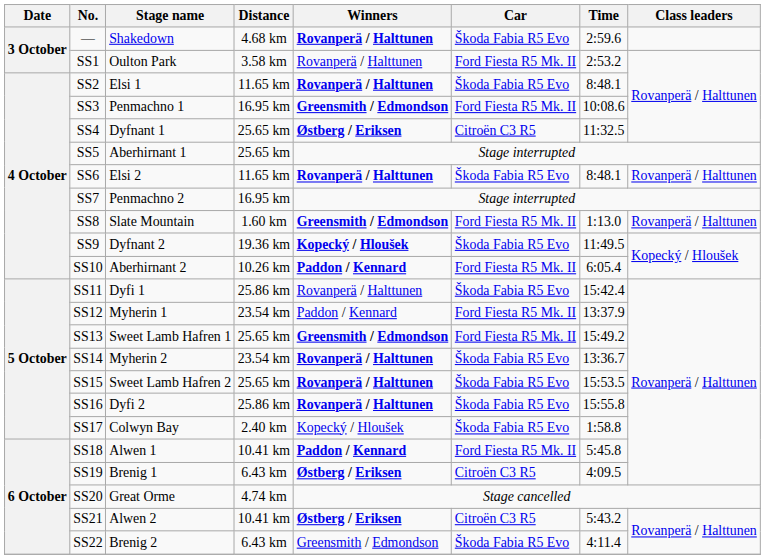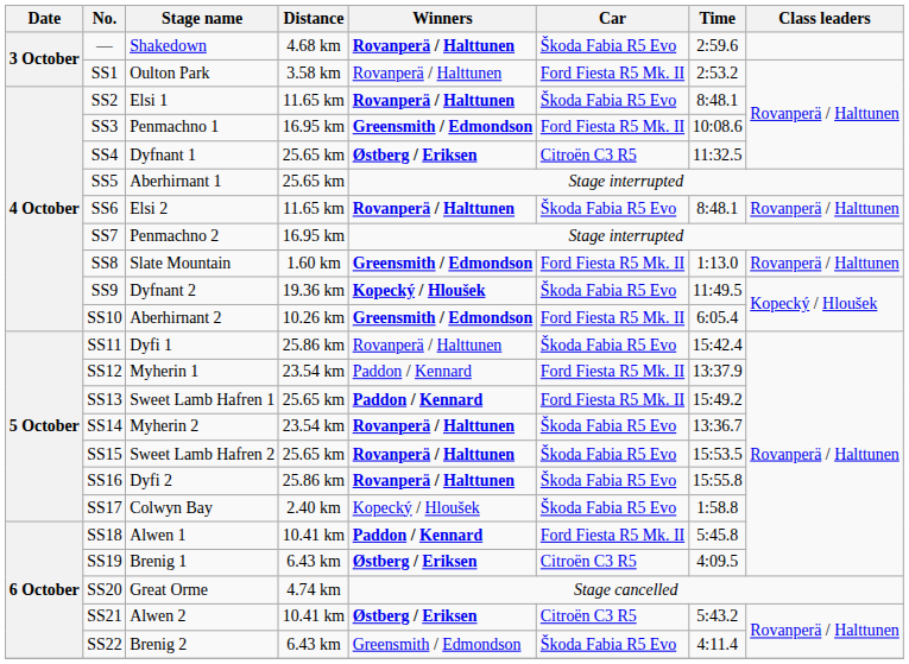 <table class="wikitable" style="font-size: 85%;">
 <tr>
 <th>Date</th>
 <th>No.</th>
 <th>Stage name</th>
 <th>Distance</th>
 <th>Winners</th>
 <th>Car</th>
 <th>Time</th>
 <th>Class leaders</th>
 </tr>
 <tr>
 <th nowrap rowspan="2">3 October</th>
 <td align="center">—</td>
 <td nowrap><a href='#'>Shakedown</a></td>
 <td align="center">4.68 km</td>
 <td><strong><a href='#'>Rovanperä</a> / <a href='#'>Halttunen</a></strong></td>
 <td><a href='#'>Škoda Fabia R5 Evo</a></td>
 <td align="center">2:59.6</td>
 <td></td>
 </tr>
 <tr>
 <td align="center">SS1</td>
 <td>Oulton Park</td>
 <td align="center">3.58 km</td>
 <td><a href='#'>Rovanperä</a> / <a href='#'>Halttunen</a></td>
 <td><a href='#'>Ford Fiesta R5 Mk. II</a></td>
 <td align="center">2:53.2</td>
 <td rowspan="4"><a href='#'>Rovanperä</a> / <a href='#'>Halttunen</a></td>
 </tr>
 <tr>
 <th rowspan="9">4 October</th>
 <td align="center">SS2</td>
 <td>Elsi 1</td>
 <td align="center">11.65 km</td>
 <td><strong><a href='#'>Rovanperä</a> / <a href='#'>Halttunen</a></strong></td>
 <td><a href='#'>Škoda Fabia R5 Evo</a></td>
 <td align="center">8:48.1</td>
 </tr>
 <tr>
 <td align="center">SS3</td>
 <td>Penmachno 1</td>
 <td align="center">16.95 km</td>
 <td><strong><a href='#'>Greensmith</a> / <a href='#'>Edmondson</a></strong></td>
 <td><a href='#'>Ford Fiesta R5 Mk. II</a></td>
 <td align="center">10:08.6</td>
 </tr>
 <tr>
 <td align="center">SS4</td>
 <td>Dyfnant 1</td>
 <td align="center">25.65 km</td>
 <td><strong><a href='#'>Østberg</a> / <a href='#'>Eriksen</a></strong></td>
 <td><a href='#'>Citroën C3 R5</a></td>
 <td align="center">11:32.5</td>
 </tr>
 <tr>
 <td align="center">SS5</td>
 <td>Aberhirnant 1</td>
 <td align="center">25.65 km</td>
 <td colspan="4" align="center"><em>Stage interrupted</em></td>
 </tr>
 <tr>
 <td align="center">SS6</td>
 <td>Elsi 2</td>
 <td align="center">11.65 km</td>
 <td><strong><a href='#'>Rovanperä</a> / <a href='#'>Halttunen</a></strong></td>
 <td><a href='#'>Škoda Fabia R5 Evo</a></td>
 <td align="center">8:48.1</td>
 <td><a href='#'>Rovanperä</a> / <a href='#'>Halttunen</a></td>
 </tr>
 <tr>
 <td align="center">SS7</td>
 <td>Penmachno 2</td>
 <td align="center">16.95 km</td>
 <td colspan="4" align="center"><em>Stage interrupted</em></td>
 </tr>
 <tr>
 <td align="center">SS8</td>
 <td>Slate Mountain</td>
 <td align="center">1.60 km</td>
 <td><strong><a href='#'>Greensmith</a> / <a href='#'>Edmondson</a></strong></td>
 <td><a href='#'>Ford Fiesta R5 Mk. II</a></td>
 <td align="center">1:13.0</td>
 <td><a href='#'>Rovanperä</a> / <a href='#'>Halttunen</a></td>
 </tr>
 <tr>
 <td align="center">SS9</td>
 <td>Dyfnant 2</td>
 <td align="center">19.36 km</td>
 <td><strong><a href='#'>Kopecký</a> / <a href='#'>Hloušek</a></strong></td>
 <td><a href='#'>Škoda Fabia R5 Evo</a></td>
 <td align="center">11:49.5</td>
 <td rowspan="2"><a href='#'>Kopecký</a> / <a href='#'>Hloušek</a></td>
 </tr>
 <tr>
 <td align="center">SS10</td>
 <td>Aberhirnant 2</td>
 <td align="center">10.26 km</td>
-<td><strong><a href='#'>Paddon</a> / <a href='#'>Kennard</a></strong></td>
+<td><strong><a href='#'>Greensmith</a> / <a href='#'>Edmondson</a></strong></td>
 <td><a href='#'>Ford Fiesta R5 Mk. II</a></td>
 <td align="center">6:05.4</td>
 </tr>
 <tr>
 <th rowspan="7">5 October</th>
 <td align="center">SS11</td>
 <td>Dyfi 1</td>
 <td align="center">25.86 km</td>
 <td><a href='#'>Rovanperä</a> / <a href='#'>Halttunen</a></td>
 <td><a href='#'>Škoda Fabia R5 Evo</a></td>
 <td align="center">15:42.4</td>
 <td rowspan="9"><a href='#'>Rovanperä</a> / <a href='#'>Halttunen</a></td>
 </tr>
 <tr>
 <td align="center">SS12</td>
 <td>Myherin 1</td>
 <td align="center">23.54 km</td>
 <td><a href='#'>Paddon</a> / <a href='#'>Kennard</a></td>
 <td><a href='#'>Ford Fiesta R5 Mk. II</a></td>
 <td align="center">13:37.9</td>
 </tr>
 <tr>
 <td align="center">SS13</td>
 <td>Sweet Lamb Hafren 1</td>
 <td align="center">25.65 km</td>
-<td><strong><a href='#'>Greensmith</a> / <a href='#'>Edmondson</a></strong></td>
+<td><strong><a href='#'>Paddon</a> / <a href='#'>Kennard</a></strong></td>
 <td><a href='#'>Ford Fiesta R5 Mk. II</a></td>
 <td align="center">15:49.2</td>
 </tr>
 <tr>
 <td align="center">SS14</td>
 <td>Myherin 2</td>
 <td align="center">23.54 km</td>
 <td><strong><a href='#'>Rovanperä</a> / <a href='#'>Halttunen</a></strong></td>
 <td><a href='#'>Škoda Fabia R5 Evo</a></td>
 <td align="center">13:36.7</td>
 </tr>
 <tr>
 <td align="center">SS15</td>
 <td>Sweet Lamb Hafren 2</td>
 <td align="center">25.65 km</td>
 <td><strong><a href='#'>Rovanperä</a> / <a href='#'>Halttunen</a></strong></td>
 <td><a href='#'>Škoda Fabia R5 Evo</a></td>
 <td align="center">15:53.5</td>
 </tr>
 <tr>
 <td align="center">SS16</td>
 <td>Dyfi 2</td>
 <td align="center">25.86 km</td>
 <td><strong><a href='#'>Rovanperä</a> / <a href='#'>Halttunen</a></strong></td>
 <td><a href='#'>Škoda Fabia R5 Evo</a></td>
 <td align="center">15:55.8</td>
 </tr>
 <tr>
 <td align="center">SS17</td>
 <td>Colwyn Bay</td>
 <td align="center">2.40 km</td>
 <td><a href='#'>Kopecký</a> / <a href='#'>Hloušek</a></td>
 <td><a href='#'>Škoda Fabia R5 Evo</a></td>
 <td align="center">1:58.8</td>
 </tr>
 <tr>
 <th rowspan="5">6 October</th>
 <td align="center">SS18</td>
 <td>Alwen 1</td>
 <td align="center">10.41 km</td>
 <td><strong><a href='#'>Paddon</a> / <a href='#'>Kennard</a></strong></td>
 <td><a href='#'>Ford Fiesta R5 Mk. II</a></td>
 <td align="center">5:45.8</td>
 </tr>
 <tr>
 <td align="center">SS19</td>
 <td>Brenig 1</td>
 <td align="center">6.43 km</td>
 <td><strong><a href='#'>Østberg</a> / <a href='#'>Eriksen</a></strong></td>
 <td><a href='#'>Citroën C3 R5</a></td>
 <td align="center">4:09.5</td>
 </tr>
 <tr>
 <td align="center">SS20</td>
 <td>Great Orme</td>
 <td align="center">4.74 km</td>
 <td colspan="4" align="center"><em>Stage cancelled</em></td>
 </tr>
 <tr>
 <td align="center">SS21</td>
 <td>Alwen 2</td>
 <td align="center">10.41 km</td>
 <td><strong><a href='#'>Østberg</a> / <a href='#'>Eriksen</a></strong></td>
 <td><a href='#'>Citroën C3 R5</a></td>
 <td align="center">5:43.2</td>
 <td rowspan="2"><a href='#'>Rovanperä</a> / <a href='#'>Halttunen</a></td>
 </tr>
 <tr>
 <td align="center">SS22</td>
 <td>Brenig 2</td>
 <td align="center">6.43 km</td>
 <td><a href='#'>Greensmith</a> / <a href='#'>Edmondson</a></td>
 <td><a href='#'>Škoda Fabia R5 Evo</a></td>
 <td align="center">4:11.4</td>
 </tr>
 <tr>
 </tr>
 </table>
